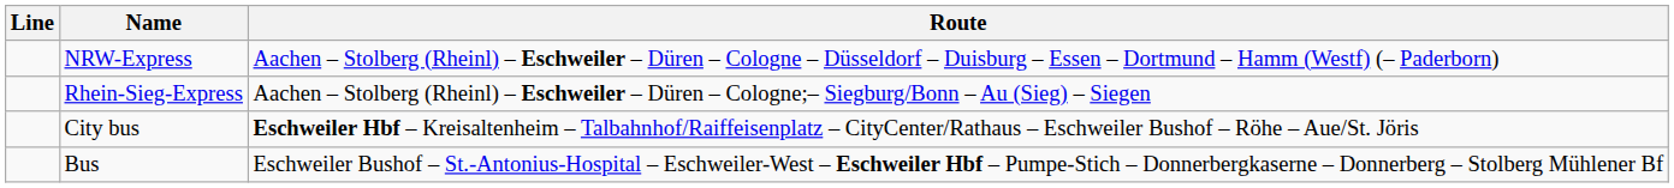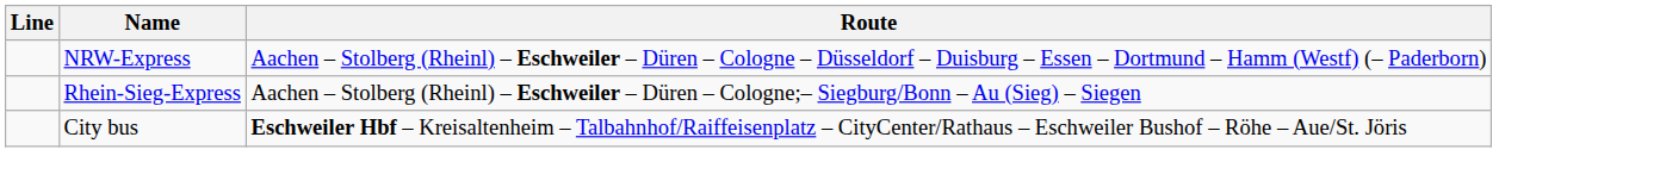 <table class="wikitable">
 <tr>
 <th>Line</th>
 <th>Name</th>
 <th>Route</th>
 </tr>
 <tr>
 <td></td>
 <td><a href='#'>NRW-Express</a></td>
 <td><a href='#'>Aachen</a> – <a href='#'>Stolberg (Rheinl)</a> – <strong>Eschweiler</strong> – <a href='#'>Düren</a> – <a href='#'>Cologne</a> – <a href='#'>Düsseldorf</a> – <a href='#'>Duisburg</a> – <a href='#'>Essen</a> – <a href='#'>Dortmund</a> – <a href='#'>Hamm (Westf)</a> (– <a href='#'>Paderborn</a>)</td>
 </tr>
 <tr>
 <td></td>
 <td><a href='#'>Rhein-Sieg-Express</a></td>
 <td>Aachen – Stolberg (Rheinl) – <strong>Eschweiler</strong> – Düren – Cologne;– <a href='#'>Siegburg/Bonn</a> – <a href='#'>Au (Sieg)</a> – <a href='#'>Siegen</a></td>
 </tr>
 <tr>
 <td></td>
 <td>City bus</td>
 <td><strong>Eschweiler Hbf</strong> – Kreisaltenheim – <a href='#'>Talbahnhof/Raiffeisenplatz</a> – CityCenter/Rathaus – Eschweiler Bushof – Röhe – Aue/St. Jöris</td>
 </tr>
-<tr>
-<td></td>
-<td>Bus</td>
-<td>Eschweiler Bushof – <a href='#'>St.-Antonius-Hospital</a> – Eschweiler-West – <strong>Eschweiler Hbf</strong> – Pumpe-Stich – Donnerbergkaserne – Donnerberg – Stolberg Mühlener Bf</td>
-</tr>
 </table>
